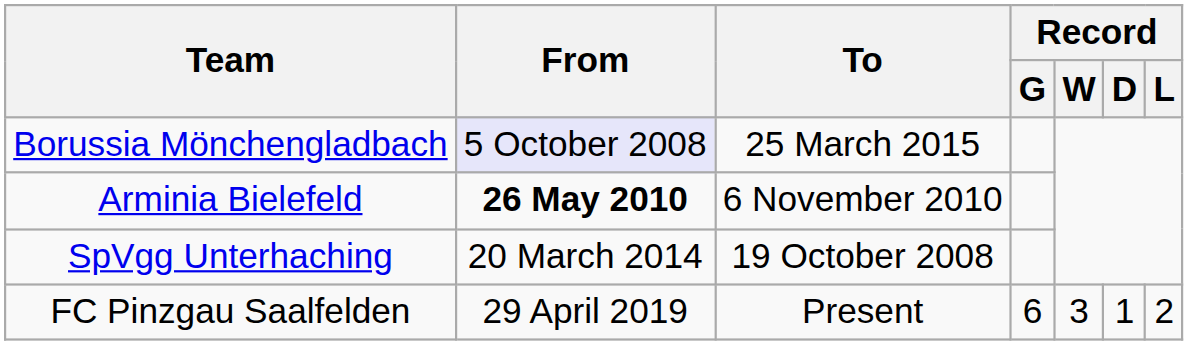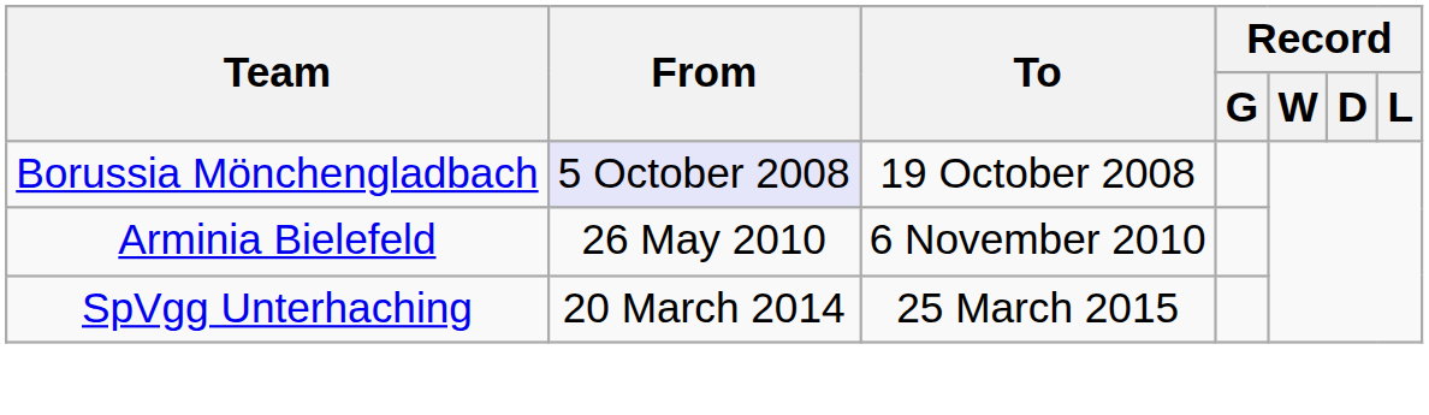 <table class="wikitable" style="text-align: center">
 <tr>
 <th rowspan="2">Team</th>
 <th rowspan="2">From</th>
 <th rowspan="2">To</th>
 <th colspan="4">Record</th>
 </tr>
 <tr>
 <th>G</th>
 <th>W</th>
 <th>D</th>
 <th>L</th>
 </tr>
 <tr>
 <td><a href='#'>Borussia Mönchengladbach</a></td>
 <td style="background: lavender;">5 October 2008</td>
-<td>25 March 2015<br></td>
+<td>19 October 2008<br></td>
 <td></td>
 </tr>
 <tr>
 <td><a href='#'>Arminia Bielefeld</a></td>
-<td><strong>26 May 2010</strong></td>
+<td>26 May 2010</td>
 <td>6 November 2010<br></td>
 <td></td>
 </tr>
 <tr>
 <td><a href='#'>SpVgg Unterhaching</a></td>
 <td>20 March 2014</td>
-<td>19 October 2008<br></td>
+<td>25 March 2015<br></td>
 <td></td>
 </tr>
-<tr>
-<td>FC Pinzgau Saalfelden</td>
-<td>29 April 2019 </td>
-<td>Present</td>
-<td>6</td>
-<td>3</td>
-<td>1</td>
-<td>2</td>
-</tr>
 </table>
